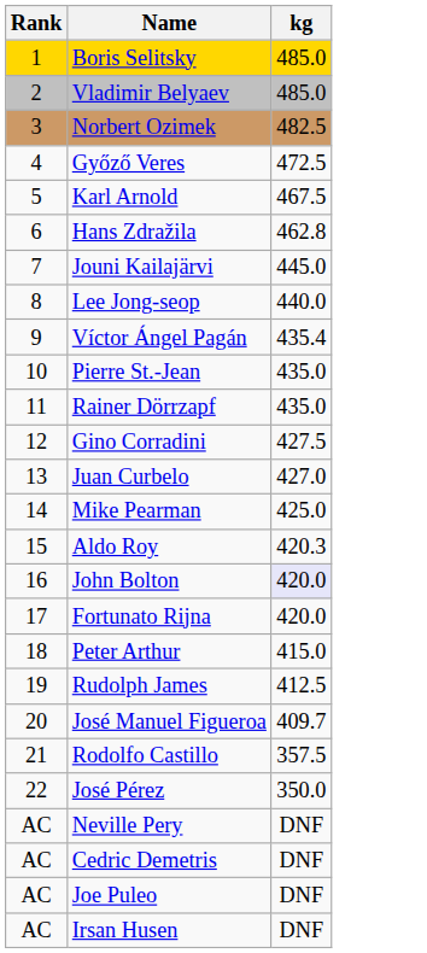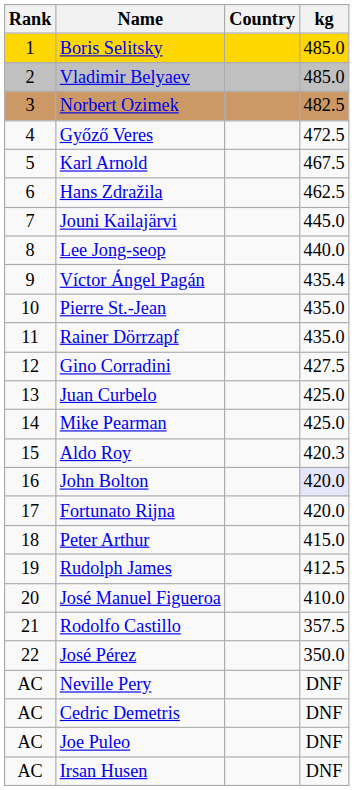 <table class="wikitable sortable" style="text-align:center">
 <tr>
 <th>Rank</th>
 <th>Name</th>
+<th>Country</th>
 <th>kg</th>
 </tr>
 <tr bgcolor=gold>
 <td>1</td>
 <td align="left"><a href='#'>Boris Selitsky</a></td>
+<td align="left"></td>
 <td>485.0</td>
 </tr>
 <tr bgcolor=silver>
 <td>2</td>
 <td align="left"><a href='#'>Vladimir Belyaev</a></td>
+<td align="left"></td>
 <td>485.0</td>
 </tr>
 <tr bgcolor=#CC9966>
 <td>3</td>
 <td align="left"><a href='#'>Norbert Ozimek</a></td>
+<td align="left"></td>
 <td>482.5</td>
 </tr>
 <tr>
 <td>4</td>
 <td align="left"><a href='#'>Győző Veres</a></td>
+<td align="left"></td>
 <td>472.5</td>
 </tr>
 <tr>
 <td>5</td>
 <td align="left"><a href='#'>Karl Arnold</a></td>
+<td align="left"></td>
 <td>467.5</td>
 </tr>
 <tr>
 <td>6</td>
 <td align="left"><a href='#'>Hans Zdražila</a></td>
-<td>462.8</td>
+<td align="left"></td>
+<td>462.5</td>
 </tr>
 <tr>
 <td>7</td>
 <td align="left"><a href='#'>Jouni Kailajärvi</a></td>
+<td align="left"></td>
 <td>445.0</td>
 </tr>
 <tr>
 <td>8</td>
 <td align="left"><a href='#'>Lee Jong-seop</a></td>
+<td align="left"></td>
 <td>440.0</td>
 </tr>
 <tr>
 <td>9</td>
 <td align="left"><a href='#'>Víctor Ángel Pagán</a></td>
+<td align="left"></td>
 <td>435.4</td>
 </tr>
 <tr>
 <td>10</td>
 <td align="left"><a href='#'>Pierre St.-Jean</a></td>
+<td align="left"></td>
 <td>435.0</td>
 </tr>
 <tr>
 <td>11</td>
 <td align="left"><a href='#'>Rainer Dörrzapf</a></td>
+<td align="left"></td>
 <td>435.0</td>
 </tr>
 <tr>
 <td>12</td>
 <td align="left"><a href='#'>Gino Corradini</a></td>
+<td align="left"></td>
 <td>427.5</td>
 </tr>
 <tr>
 <td>13</td>
 <td align="left"><a href='#'>Juan Curbelo</a></td>
-<td>427.0</td>
+<td align="left"></td>
+<td>425.0</td>
 </tr>
 <tr>
 <td>14</td>
 <td align="left"><a href='#'>Mike Pearman</a></td>
+<td align="left"></td>
 <td>425.0</td>
 </tr>
 <tr>
 <td>15</td>
 <td align="left"><a href='#'>Aldo Roy</a></td>
+<td align="left"></td>
 <td>420.3</td>
 </tr>
 <tr>
 <td>16</td>
 <td align="left"><a href='#'>John Bolton</a></td>
+<td align="left"></td>
 <td style="background: lavender;">420.0</td>
 </tr>
 <tr>
 <td>17</td>
 <td align="left"><a href='#'>Fortunato Rijna</a></td>
+<td align="left"></td>
 <td>420.0</td>
 </tr>
 <tr>
 <td>18</td>
 <td align="left"><a href='#'>Peter Arthur</a></td>
+<td align="left"></td>
 <td>415.0</td>
 </tr>
 <tr>
 <td>19</td>
 <td align="left"><a href='#'>Rudolph James</a></td>
+<td align="left"></td>
 <td>412.5</td>
 </tr>
 <tr>
 <td>20</td>
 <td align="left"><a href='#'>José Manuel Figueroa</a></td>
-<td>409.7</td>
+<td align="left"></td>
+<td>410.0</td>
 </tr>
 <tr>
 <td>21</td>
 <td align="left"><a href='#'>Rodolfo Castillo</a></td>
+<td align="left"></td>
 <td>357.5</td>
 </tr>
 <tr>
 <td>22</td>
 <td align="left"><a href='#'>José Pérez</a></td>
+<td align="left"></td>
 <td>350.0</td>
 </tr>
 <tr>
 <td>AC</td>
 <td align="left"><a href='#'>Neville Pery</a></td>
+<td align="left"></td>
 <td>DNF</td>
 </tr>
 <tr>
 <td>AC</td>
 <td align="left"><a href='#'>Cedric Demetris</a></td>
+<td align="left"></td>
 <td>DNF</td>
 </tr>
 <tr>
 <td>AC</td>
 <td align="left"><a href='#'>Joe Puleo</a></td>
+<td align="left"></td>
 <td>DNF</td>
 </tr>
 <tr>
 <td>AC</td>
 <td align="left"><a href='#'>Irsan Husen</a></td>
+<td align="left"></td>
 <td>DNF</td>
 </tr>
 </table>
